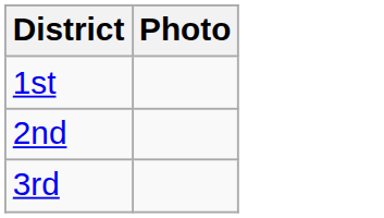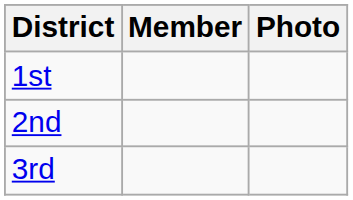 <table class="wikitable sortable">
 <tr>
 <th>District</th>
+<th>Member</th>
 <th>Photo</th>
 </tr>
 <tr>
 <td><a href='#'>1st</a></td>
 <td></td>
+<td></td>
 </tr>
 <tr>
 <td><a href='#'>2nd</a></td>
+<td></td>
 <td></td>
 </tr>
 <tr>
 <td><a href='#'>3rd</a></td>
 <td></td>
+<td></td>
 </tr>
 </table>
